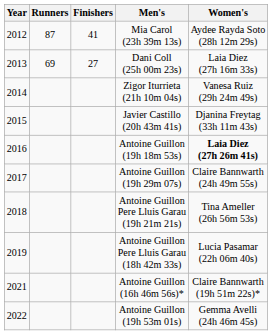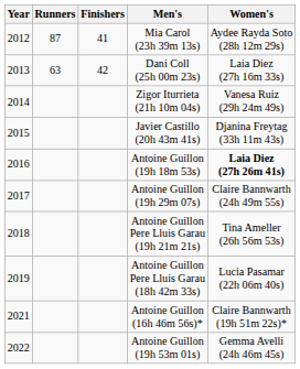 <table class=wikitable style="font-size:90%">
 <tr>
 <th>Year</th>
 <th>Runners</th>
 <th>Finishers</th>
 <th>Men's</th>
 <th>Women's</th>
 </tr>
 <tr>
 <td>2012</td>
 <td align="center">87</td>
 <td align="center">41</td>
 <td align="center"> Mia Carol <br> (23h 39m 13s)</td>
 <td align="center"> Aydee Rayda Soto<br> (28h 12m 29s)</td>
 </tr>
 <tr>
 <td>2013</td>
-<td align="center">69</td>
-<td align="center">27</td>
+<td align="center">63</td>
+<td align="center">42</td>
 <td align="center"> Dani Coll <br> (25h 00m 23s)</td>
 <td align="center"> Laia Diez<br> (27h 16m 33s)</td>
 </tr>
 <tr>
 <td>2014</td>
 <td align="center"></td>
 <td align="center"></td>
 <td align="center"> Zigor Iturrieta<br> (21h 10m 04s)</td>
 <td align="center"> Vanesa Ruiz<br> (29h 24m 49s)</td>
 </tr>
 <tr>
 <td>2015</td>
 <td align="center"></td>
 <td align="center"></td>
 <td align="center"> Javier Castillo<br> (20h 43m 41s)</td>
 <td align="center"> Djanina Freytag <br> (33h 11m 43s)</td>
 </tr>
 <tr>
 <td>2016</td>
 <td align="center"></td>
 <td align="center"></td>
 <td align="center"> Antoine Guillon<br> (19h 18m 53s)</td>
 <td align="center"><strong> Laia Diez<br> (27h 26m 41s)</strong></td>
 </tr>
 <tr>
 <td>2017</td>
 <td align="center"></td>
 <td align="center"></td>
 <td align="center"> Antoine Guillon<br> (19h 29m 07s)</td>
 <td align="center"> Claire Bannwarth<br> (24h 49m 55s)</td>
 </tr>
 <tr>
 <td>2018</td>
 <td align="center"></td>
 <td align="center"></td>
 <td align="center"> Antoine Guillon<br>  Pere Lluis Garau <br> (19h 21m 21s)</td>
 <td align="center"> Tina Ameller<br> (26h 56m 53s)</td>
 </tr>
 <tr>
 <td>2019</td>
 <td align="center"></td>
 <td align="center"></td>
 <td align="center"> Antoine Guillon<br>  Pere Lluis Garau <br> (18h 42m 33s)</td>
 <td align="center"> Lucia Pasamar<br> (22h 06m 40s)</td>
 </tr>
 <tr>
 <td>2021</td>
 <td align="center"></td>
 <td align="center"></td>
 <td align="center"> Antoine Guillon<br> (16h 46m 56s)*</td>
 <td align="center"> Claire Bannwarth<br> (19h 51m 22s)*</td>
 </tr>
 <tr>
 <td>2022</td>
 <td align="center"></td>
 <td align="center"></td>
 <td align="center"> Antoine Guillon<br> (19h 53m 01s)</td>
 <td align="center"> Gemma Avelli<br> (24h 46m 45s)</td>
 </tr>
 </table>
